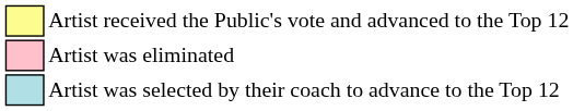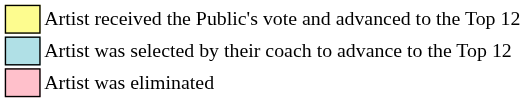 <table class="toccolours" style="font-size: 90%; white-space: nowrap;">
 <tr>
 <td style="background:#fdfc8f; border:1px solid black;">      </td>
 <td>Artist received the Public's vote and advanced to the Top 12</td>
 </tr>
 <tr>
+<td style="background:#B0E0E6; border:1px solid black;">      </td>
+<td>Artist was selected by their coach to advance to the Top 12</td>
+</tr>
+<tr>
 <td style="background:pink; border:1px solid black;">      </td>
 <td>Artist was eliminated</td>
 </tr>
-<tr>
-<td style="background:#B0E0E6; border:1px solid black;">      </td>
-<td>Artist was selected by their coach to advance to the Top 12</td>
-</tr>
 </table>
